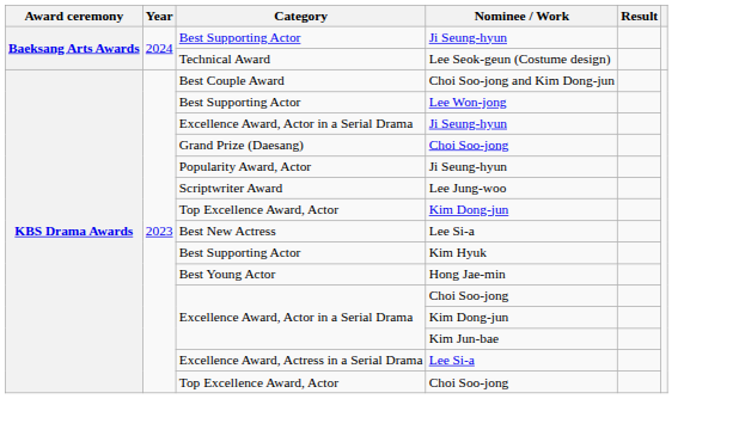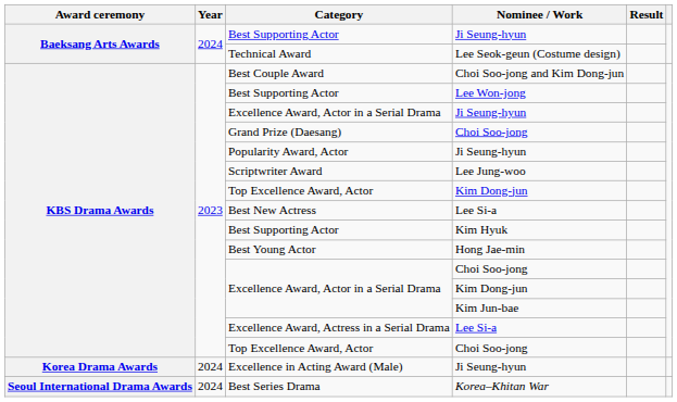 <table class="wikitable plainrowheaders sortable">
 <tr>
 <th scope="col">Award ceremony</th>
 <th scope="col">Year</th>
 <th scope="col">Category </th>
 <th scope="col">Nominee / Work</th>
 <th scope="col">Result</th>
 <th scope="col" class="unsortable"></th>
 </tr>
 <tr>
 <th scope="row" rowspan="2"><a href='#'>Baeksang Arts Awards</a></th>
 <td rowspan="2" style="text-align:center"><a href='#'>2024</a></td>
 <td><a href='#'>Best Supporting Actor</a></td>
 <td><a href='#'>Ji Seung-hyun</a></td>
 <td></td>
 <td rowspan="2" style="text-align:center"></td>
 </tr>
 <tr>
 <td>Technical Award</td>
 <td>Lee Seok-geun (Costume design)</td>
 <td></td>
 </tr>
 <tr>
 <th scope="row" rowspan="15"><a href='#'>KBS Drama Awards</a></th>
 <td rowspan="15" style="text-align:center"><a href='#'>2023</a></td>
 <td>Best Couple Award</td>
 <td>Choi Soo-jong and Kim Dong-jun</td>
 <td></td>
 <td rowspan="15" style="text-align:center"></td>
 </tr>
 <tr>
 <td>Best Supporting Actor</td>
 <td><a href='#'>Lee Won-jong</a></td>
 <td></td>
 </tr>
 <tr>
 <td>Excellence Award, Actor in a Serial Drama</td>
 <td><a href='#'>Ji Seung-hyun</a></td>
 <td></td>
 </tr>
 <tr>
 <td>Grand Prize (Daesang)</td>
 <td><a href='#'>Choi Soo-jong</a></td>
 <td></td>
 </tr>
 <tr>
 <td>Popularity Award, Actor</td>
 <td>Ji Seung-hyun</td>
 <td></td>
 </tr>
 <tr>
 <td>Scriptwriter Award</td>
 <td>Lee Jung-woo</td>
 <td></td>
 </tr>
 <tr>
 <td>Top Excellence Award, Actor</td>
 <td><a href='#'>Kim Dong-jun</a></td>
 <td></td>
 </tr>
 <tr>
 <td>Best New Actress</td>
 <td>Lee Si-a</td>
 <td></td>
 </tr>
 <tr>
 <td>Best Supporting Actor</td>
 <td>Kim Hyuk</td>
 <td></td>
 </tr>
 <tr>
 <td>Best Young Actor</td>
 <td>Hong Jae-min</td>
 <td></td>
 </tr>
 <tr>
 <td rowspan="3">Excellence Award, Actor in a Serial Drama</td>
 <td>Choi Soo-jong</td>
 <td></td>
 </tr>
 <tr>
 <td>Kim Dong-jun</td>
 <td></td>
 </tr>
 <tr>
 <td>Kim Jun-bae</td>
 <td></td>
 </tr>
 <tr>
 <td>Excellence Award, Actress in a Serial Drama</td>
 <td><a href='#'>Lee Si-a</a></td>
 <td></td>
 </tr>
 <tr>
 <td>Top Excellence Award, Actor</td>
 <td>Choi Soo-jong</td>
 <td></td>
 </tr>
+<tr>
+<th scope="row"><a href='#'>Korea Drama Awards</a></th>
+<td style="text-align:center">2024</td>
+<td>Excellence in Acting Award (Male)</td>
+<td>Ji Seung-hyun</td>
+<td></td>
+<td style="text-align:center"></td>
+</tr>
+<tr>
+<th scope="row"><a href='#'>Seoul International Drama Awards</a></th>
+<td style="text-align:center">2024</td>
+<td>Best Series Drama</td>
+<td><em>Korea–Khitan War</em></td>
+<td></td>
+<td style="text-align:center"></td>
+</tr>
 </table>
